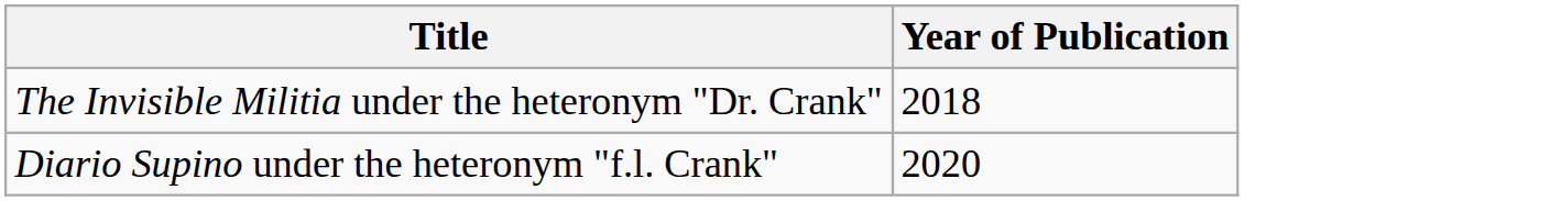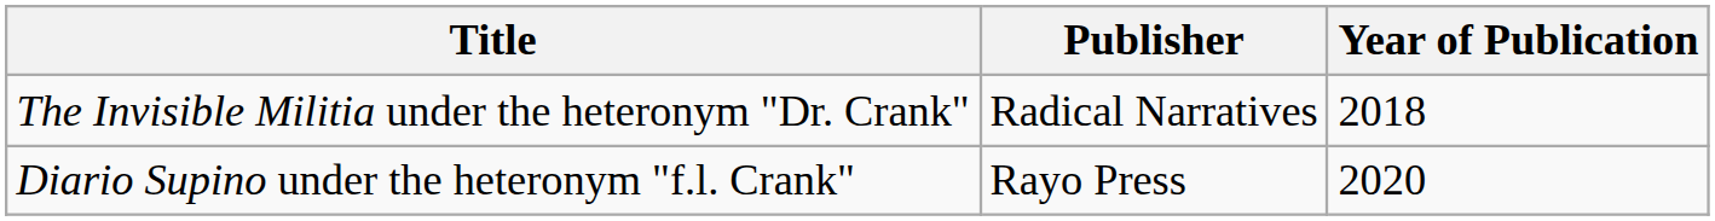 <table class="wikitable">
 <tr>
 <th>Title</th>
+<th>Publisher</th>
 <th>Year of Publication</th>
 </tr>
 <tr>
 <td><em>The Invisible Militia</em> under the heteronym "Dr. Crank"</td>
+<td>Radical Narratives</td>
 <td>2018</td>
 </tr>
 <tr>
 <td><em>Diario Supino</em> under the heteronym "f.l. Crank"</td>
+<td>Rayo Press</td>
 <td>2020</td>
 </tr>
 </table>
